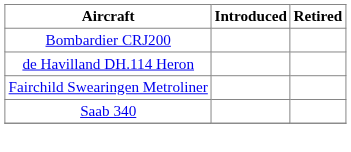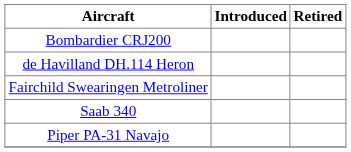 <table class="toccolours sortable" border="1" cellpadding="3" style="margin:1em auto; border-collapse:collapse;text-align:center">
 <tr>
 <th>Aircraft</th>
 <th>Introduced</th>
 <th>Retired</th>
 </tr>
 <tr>
 <td><a href='#'>Bombardier CRJ200</a></td>
 <td></td>
 <td></td>
 </tr>
 <tr>
 <td><a href='#'>de Havilland DH.114 Heron</a></td>
 <td></td>
 <td></td>
 </tr>
 <tr>
 <td><a href='#'>Fairchild Swearingen Metroliner</a></td>
 <td></td>
 <td></td>
 </tr>
 <tr>
 <td><a href='#'>Saab 340</a></td>
 <td></td>
 <td></td>
 </tr>
 <tr>
+<td><a href='#'>Piper PA-31 Navajo</a></td>
+<td></td>
+<td></td>
+</tr>
+<tr>
 </tr>
 </table>
